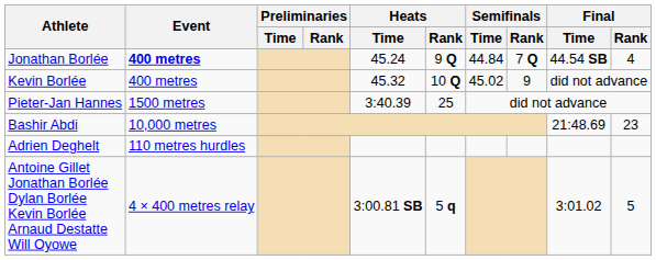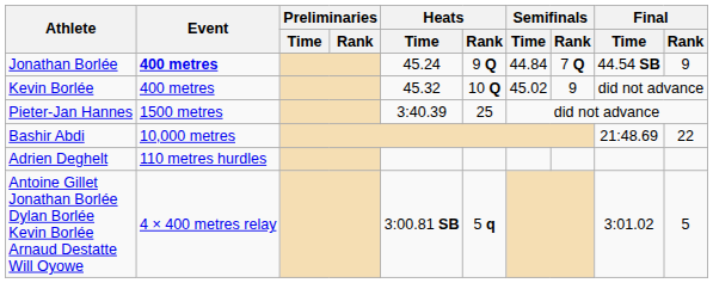 <table class=wikitable style="font-size:90%;">
 <tr>
 <th rowspan="2">Athlete</th>
 <th rowspan="2">Event</th>
 <th colspan="2">Preliminaries</th>
 <th colspan="2">Heats</th>
 <th colspan="2">Semifinals</th>
 <th colspan="2">Final</th>
 </tr>
 <tr>
 <th>Time</th>
 <th>Rank</th>
 <th>Time</th>
 <th>Rank</th>
 <th>Time</th>
 <th>Rank</th>
 <th>Time</th>
 <th>Rank</th>
 </tr>
 <tr style="border-top: single;">
 <td><a href='#'>Jonathan Borlée</a></td>
 <td><strong><a href='#'>400 metres</a></strong></td>
 <td colspan= 2 bgcolor="wheat"></td>
 <td align=center>45.24</td>
 <td align=center>9 <strong>Q</strong></td>
 <td align=center>44.84</td>
 <td align=center>7 <strong>Q</strong></td>
 <td align=center>44.54 <strong>SB</strong></td>
-<td align=center>4</td>
+<td align=center>9</td>
 </tr>
 <tr style="border-top: single;">
 <td><a href='#'>Kevin Borlée</a></td>
 <td><a href='#'>400 metres</a></td>
 <td colspan= 2 bgcolor="wheat"></td>
 <td align=center>45.32</td>
 <td align=center>10 <strong>Q</strong></td>
 <td align=center>45.02</td>
 <td align=center>9</td>
 <td align=center colspan=2>did not advance</td>
 </tr>
 <tr style="border-top: single;">
 <td><a href='#'>Pieter-Jan Hannes</a></td>
 <td><a href='#'>1500 metres</a></td>
 <td colspan= 2 bgcolor="wheat"></td>
 <td align=center>3:40.39</td>
 <td align=center>25</td>
 <td align=center colspan=4>did not advance</td>
 </tr>
 <tr style="border-top: single;">
 <td><a href='#'>Bashir Abdi</a></td>
 <td><a href='#'>10,000 metres</a></td>
 <td colspan= 6 bgcolor="wheat"></td>
 <td align=center>21:48.69</td>
-<td align=center>23</td>
+<td align=center>22</td>
 </tr>
 <tr style="border-top: single;">
 <td><a href='#'>Adrien Deghelt</a></td>
 <td><a href='#'>110 metres hurdles</a></td>
 <td colspan= 2 bgcolor="wheat"></td>
 <td align=center></td>
 <td align=center></td>
 <td align=center></td>
 <td align=center></td>
 <td align=center></td>
 <td align=center></td>
 </tr>
 <tr style="border-top: single;">
 <td><a href='#'>Antoine Gillet</a><br><a href='#'>Jonathan Borlée</a><br><a href='#'>Dylan Borlée</a><br><a href='#'>Kevin Borlée</a><br><a href='#'>Arnaud Destatte</a><br><a href='#'>Will Oyowe</a></td>
 <td><a href='#'>4 × 400 metres relay</a></td>
 <td colspan= 2 bgcolor="wheat"></td>
 <td align=center>3:00.81 <strong>SB</strong></td>
 <td align=center>5 <strong>q</strong></td>
 <td colspan= 2 bgcolor="wheat"></td>
 <td align=center>3:01.02</td>
 <td align=center>5</td>
 </tr>
 </table>
